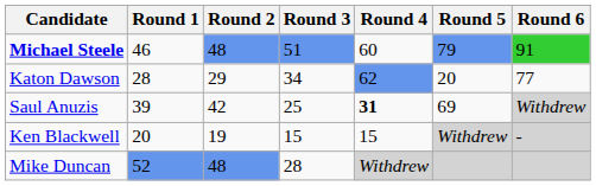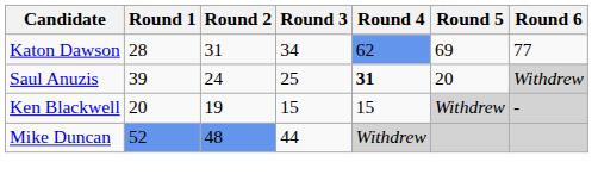 <table class="wikitable">
 <tr>
 <th>Candidate</th>
 <th>Round 1</th>
 <th>Round 2</th>
 <th>Round 3</th>
 <th>Round 4</th>
 <th>Round 5</th>
 <th>Round 6</th>
 </tr>
 <tr>
-<td><strong><a href='#'>Michael Steele</a></strong></td>
-<td>46</td>
-<td style="background:cornflowerblue;">48</td>
-<td style="background:cornflowerblue;">51</td>
-<td>60</td>
-<td style="background:cornflowerblue;">79</td>
-<td style="background:limegreen;">91</td>
-</tr>
-<tr>
 <td><a href='#'>Katon Dawson</a></td>
 <td>28</td>
-<td>29</td>
+<td>31</td>
 <td>34</td>
 <td style="background:cornflowerblue;">62</td>
-<td>20</td>
+<td>69</td>
 <td>77</td>
 </tr>
 <tr>
 <td><a href='#'>Saul Anuzis</a></td>
 <td>39</td>
-<td>42</td>
+<td>24</td>
 <td>25</td>
 <td><strong>31</strong></td>
-<td>69</td>
+<td>20</td>
 <td style="background:lightgrey;"><em>Withdrew</em></td>
 </tr>
 <tr>
 <td><a href='#'>Ken Blackwell</a></td>
 <td>20</td>
 <td>19</td>
 <td>15</td>
 <td>15</td>
 <td style="background:lightgrey;"><em>Withdrew</em></td>
 <td style="background:lightgrey;">-</td>
 </tr>
 <tr>
 <td><a href='#'>Mike Duncan</a></td>
 <td style="background:cornflowerblue;">52</td>
 <td style="background:cornflowerblue;">48</td>
-<td>28</td>
+<td>44</td>
 <td style="background:lightgrey;"><em>Withdrew</em></td>
 <td style="background:lightgrey;"></td>
 <td style="background:lightgrey;"></td>
 </tr>
 </table>
